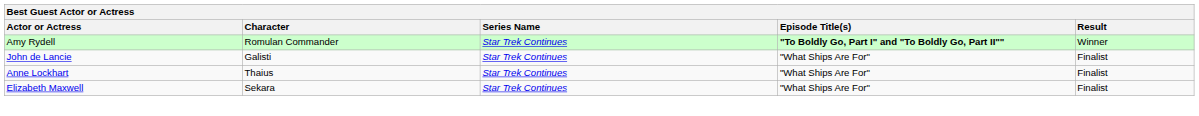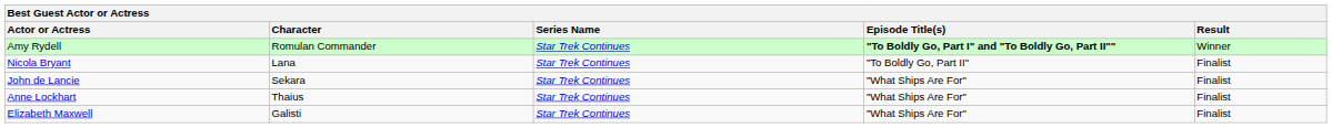 <table class="wikitable" width=100%>
 <tr>
 <th colspan="5" ! style="text-align:left;">Best Guest Actor or Actress</th>
 </tr>
 <tr>
 <th style="text-align:left; width: 20%;"><strong>Actor or Actress</strong></th>
 <th style="text-align:left; width: 20%;"><strong>Character</strong></th>
 <th style="text-align:left; width: 25%;"><strong>Series Name</strong></th>
 <th style="text-align:left; width: 25%;"><strong>Episode Title(s)</strong></th>
 <th style="text-align:left; width: 10%;"><strong>Result</strong></th>
 </tr>
 <tr style="background-color:#ccffcc;">
 <td>Amy Rydell</td>
 <td>Romulan Commander</td>
 <td><em><a href='#'>Star Trek Continues</a></em></td>
 <td><strong>"To Boldly Go, Part I" and "To Boldly Go, Part II""</strong></td>
 <td>Winner</td>
 </tr>
 <tr>
+<td><a href='#'>Nicola Bryant</a></td>
+<td>Lana</td>
+<td><em><a href='#'>Star Trek Continues</a></em></td>
+<td>"To Boldly Go, Part II"</td>
+<td>Finalist</td>
+</tr>
+<tr>
 <td><a href='#'>John de Lancie</a></td>
-<td>Galisti</td>
+<td>Sekara</td>
 <td><em><a href='#'>Star Trek Continues</a></em></td>
 <td>"What Ships Are For"</td>
 <td>Finalist</td>
 </tr>
 <tr>
 <td><a href='#'>Anne Lockhart</a></td>
 <td>Thaius</td>
 <td><em><a href='#'>Star Trek Continues</a></em></td>
 <td>"What Ships Are For"</td>
 <td>Finalist</td>
 </tr>
 <tr>
 <td><a href='#'>Elizabeth Maxwell</a></td>
-<td>Sekara</td>
+<td>Galisti</td>
 <td><em><a href='#'>Star Trek Continues</a></em></td>
 <td>"What Ships Are For"</td>
 <td>Finalist</td>
 </tr>
 </table>
